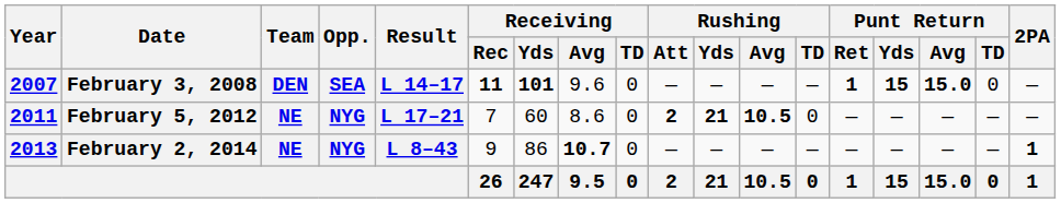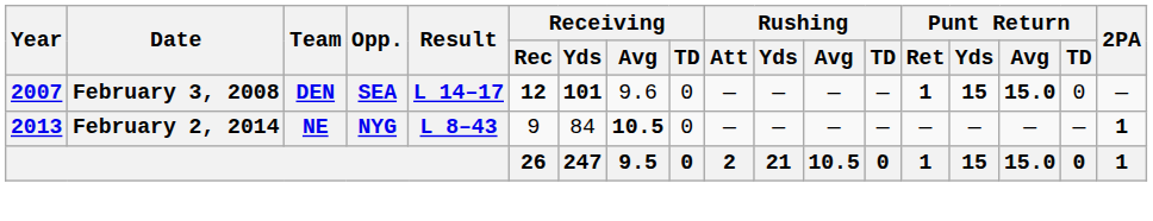 <table class=wikitable style="text-align:center;">
 <tr>
 <th rowspan="2">Year</th>
 <th rowspan="2">Date</th>
 <th rowspan="2">Team</th>
 <th rowspan="2">Opp.</th>
 <th rowspan="2">Result</th>
 <th colspan="4">Receiving</th>
 <th colspan="4">Rushing</th>
 <th colspan="4">Punt Return</th>
 <th rowspan="2">2PA</th>
 </tr>
 <tr>
 <th>Rec</th>
 <th>Yds</th>
 <th>Avg</th>
 <th>TD</th>
 <th>Att</th>
 <th>Yds</th>
 <th>Avg</th>
 <th>TD</th>
 <th>Ret</th>
 <th>Yds</th>
 <th>Avg</th>
 <th>TD</th>
 </tr>
 <tr>
 <th><a href='#'>2007</a></th>
 <th>February 3, 2008</th>
 <th><a href='#'>DEN</a></th>
 <th><a href='#'>SEA</a></th>
 <th><a href='#'>L 14–17</a></th>
-<td><strong>11</strong></td>
+<td><strong>12</strong></td>
 <td><strong>101</strong></td>
 <td>9.6</td>
 <td>0</td>
 <td>—</td>
 <td>—</td>
 <td>—</td>
 <td>—</td>
 <td><strong>1</strong></td>
 <td><strong>15</strong></td>
 <td><strong>15.0</strong></td>
 <td>0</td>
 <td>—</td>
 </tr>
 <tr>
-<th><a href='#'>2011</a></th>
-<th>February 5, 2012</th>
-<th><a href='#'>NE</a></th>
-<th><a href='#'>NYG</a></th>
-<th><a href='#'>L 17–21</a></th>
-<td>7</td>
-<td>60</td>
-<td>8.6</td>
-<td>0</td>
-<td><strong>2</strong></td>
-<td><strong>21</strong></td>
-<td><strong>10.5</strong></td>
-<td>0</td>
-<td>—</td>
-<td>—</td>
-<td>—</td>
-<td>—</td>
-<td>—</td>
-</tr>
-<tr>
 <th><a href='#'>2013</a></th>
 <th>February 2, 2014</th>
 <th><a href='#'>NE</a></th>
 <th><a href='#'>NYG</a></th>
 <th><a href='#'>L 8–43</a></th>
 <td>9</td>
-<td>86</td>
-<td><strong>10.7</strong></td>
+<td>84</td>
+<td><strong>10.5</strong></td>
 <td>0</td>
 <td>—</td>
 <td>—</td>
 <td>—</td>
 <td>—</td>
 <td>—</td>
 <td>—</td>
 <td>—</td>
 <td>—</td>
 <td><strong>1</strong></td>
 </tr>
 <tr>
 <th colspan="5"></th>
 <th>26</th>
 <th>247</th>
 <th>9.5</th>
 <th>0</th>
 <th>2</th>
 <th>21</th>
 <th>10.5</th>
 <th>0</th>
 <th>1</th>
 <th>15</th>
 <th>15.0</th>
 <th>0</th>
 <th>1</th>
 </tr>
 </table>
